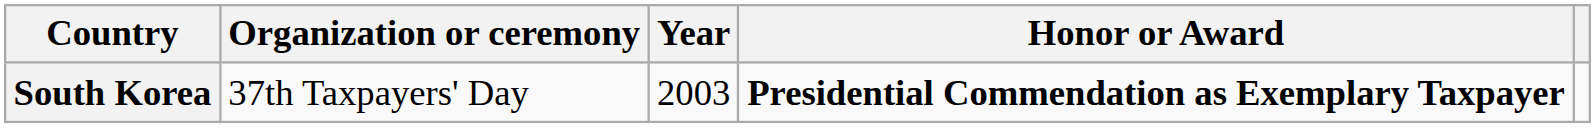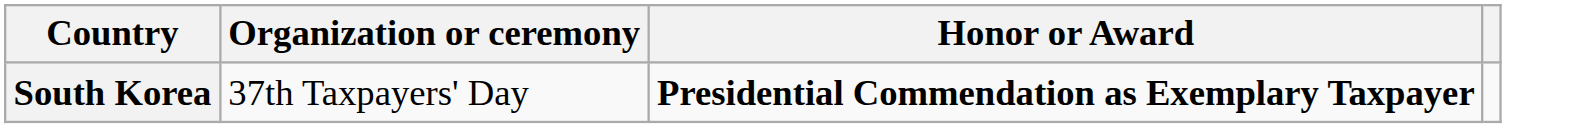 <table class="wikitable plainrowheaders">
 <tr>
 <th scope="col">Country</th>
 <th scope="col">Organization or ceremony</th>
-<th scope="col">Year</th>
 <th scope="col">Honor or Award</th>
 <th scope="col" class="unsortable"></th>
 </tr>
 <tr>
 <th scope="row">South Korea</th>
 <td>37th Taxpayers' Day</td>
-<td>2003</td>
 <td><strong>Presidential Commendation as Exemplary Taxpayer</strong></td>
 <td style="text-align:center"></td>
 </tr>
 </table>
